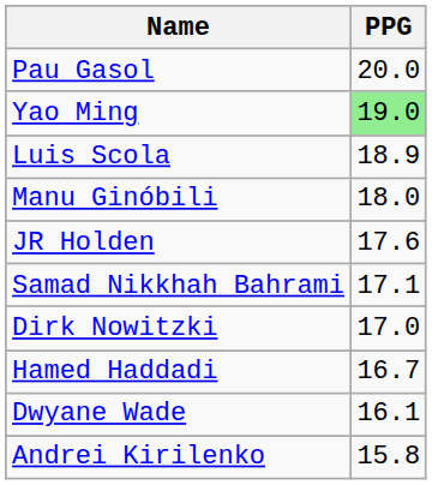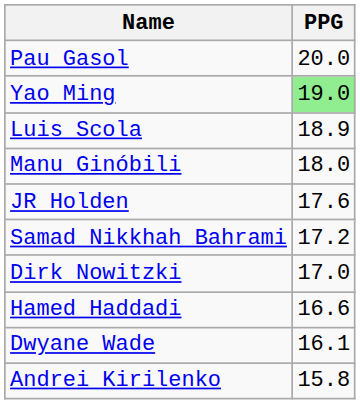 <table class=wikitable>
 <tr>
 <th>Name</th>
 <th>PPG</th>
 </tr>
 <tr>
 <td> <a href='#'>Pau Gasol</a></td>
 <td align=right>20.0</td>
 </tr>
 <tr>
 <td> <a href='#'>Yao Ming</a></td>
 <td align=right style="background: lightgreen;">19.0</td>
 </tr>
 <tr>
 <td> <a href='#'>Luis Scola</a></td>
 <td align=right>18.9</td>
 </tr>
 <tr>
 <td> <a href='#'>Manu Ginóbili</a></td>
 <td align=right>18.0</td>
 </tr>
 <tr>
 <td> <a href='#'>JR Holden</a></td>
 <td align=right>17.6</td>
 </tr>
 <tr>
 <td> <a href='#'>Samad Nikkhah Bahrami</a></td>
-<td align=right>17.1</td>
+<td align=right>17.2</td>
 </tr>
 <tr>
 <td> <a href='#'>Dirk Nowitzki</a></td>
 <td align=right>17.0</td>
 </tr>
 <tr>
 <td> <a href='#'>Hamed Haddadi</a></td>
-<td align=right>16.7</td>
+<td align=right>16.6</td>
 </tr>
 <tr>
 <td> <a href='#'>Dwyane Wade</a></td>
 <td align=right>16.1</td>
 </tr>
 <tr>
 <td> <a href='#'>Andrei Kirilenko</a></td>
 <td align=right>15.8</td>
 </tr>
 </table>
